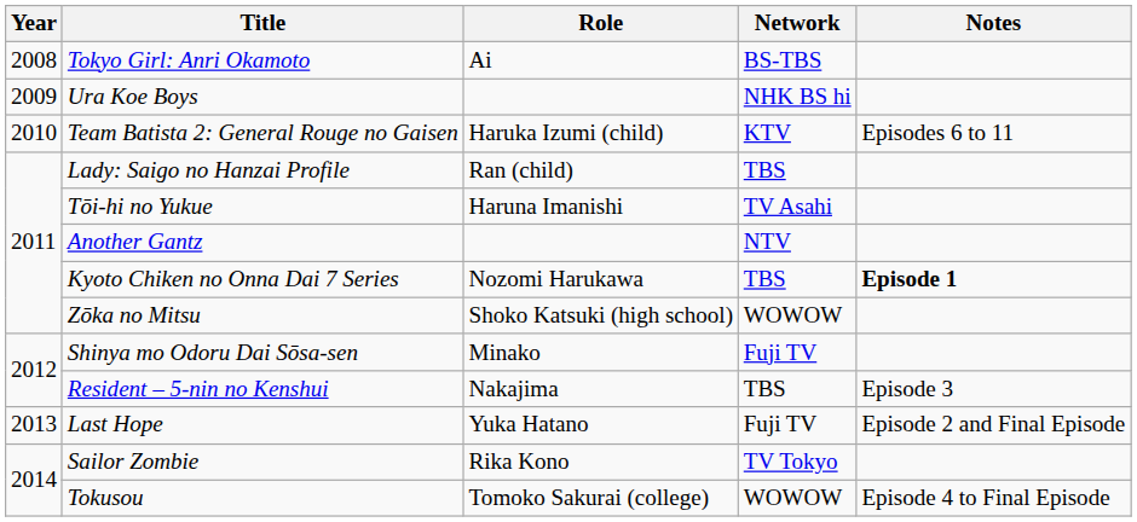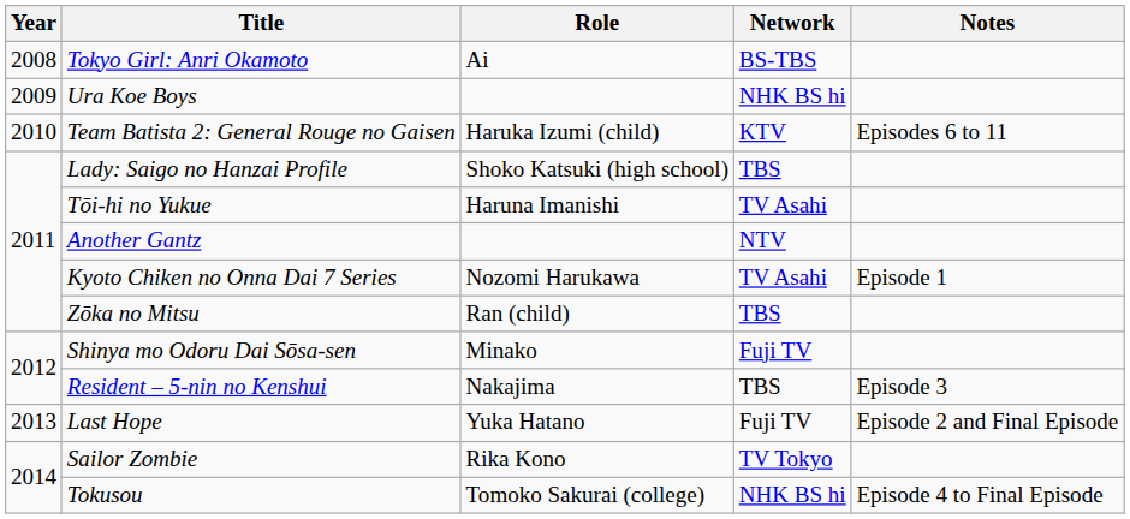 <table class="wikitable">
 <tr>
 <th>Year</th>
 <th>Title</th>
 <th>Role</th>
 <th>Network</th>
 <th>Notes</th>
 </tr>
 <tr>
 <td>2008</td>
 <td><em><a href='#'>Tokyo Girl: Anri Okamoto</a></em></td>
 <td>Ai</td>
 <td><a href='#'>BS-TBS</a></td>
 <td></td>
 </tr>
 <tr>
 <td>2009</td>
 <td><em>Ura Koe Boys</em></td>
 <td></td>
 <td><a href='#'>NHK BS hi</a></td>
 <td></td>
 </tr>
 <tr>
 <td>2010</td>
 <td><em>Team Batista 2: General Rouge no Gaisen</em></td>
 <td>Haruka Izumi (child)</td>
 <td><a href='#'>KTV</a></td>
 <td>Episodes 6 to 11</td>
 </tr>
 <tr>
 <td rowspan="5">2011</td>
 <td><em>Lady: Saigo no Hanzai Profile</em></td>
-<td>Ran (child)</td>
+<td>Shoko Katsuki (high school)</td>
 <td><a href='#'>TBS</a></td>
 <td></td>
 </tr>
 <tr>
 <td><em>Tōi-hi no Yukue</em></td>
 <td>Haruna Imanishi</td>
 <td><a href='#'>TV Asahi</a></td>
 <td></td>
 </tr>
 <tr>
 <td><em><a href='#'>Another Gantz</a></em></td>
 <td></td>
 <td><a href='#'>NTV</a></td>
 <td></td>
 </tr>
 <tr>
 <td><em>Kyoto Chiken no Onna Dai 7 Series</em></td>
 <td>Nozomi Harukawa</td>
-<td><a href='#'>TBS</a></td>
-<td><strong>Episode 1</strong></td>
+<td><a href='#'>TV Asahi</a></td>
+<td>Episode 1</td>
 </tr>
 <tr>
 <td><em>Zōka no Mitsu</em></td>
-<td>Shoko Katsuki (high school)</td>
-<td>WOWOW</td>
+<td>Ran (child)</td>
+<td><a href='#'>TBS</a></td>
 <td></td>
 </tr>
 <tr>
 <td rowspan="2">2012</td>
 <td><em>Shinya mo Odoru Dai Sōsa-sen</em></td>
 <td>Minako</td>
 <td><a href='#'>Fuji TV</a></td>
 <td></td>
 </tr>
 <tr>
 <td><em><a href='#'>Resident – 5-nin no Kenshui</a></em></td>
 <td>Nakajima</td>
 <td>TBS</td>
 <td>Episode 3</td>
 </tr>
 <tr>
 <td>2013</td>
 <td><em>Last Hope</em></td>
 <td>Yuka Hatano</td>
 <td>Fuji TV</td>
 <td>Episode 2 and Final Episode</td>
 </tr>
 <tr>
 <td rowspan="2">2014</td>
 <td><em>Sailor Zombie</em></td>
 <td>Rika Kono</td>
 <td><a href='#'>TV Tokyo</a></td>
 <td></td>
 </tr>
 <tr>
 <td><em>Tokusou</em></td>
 <td>Tomoko Sakurai (college)</td>
-<td>WOWOW</td>
+<td><a href='#'>NHK BS hi</a></td>
 <td>Episode 4 to Final Episode</td>
 </tr>
 </table>
